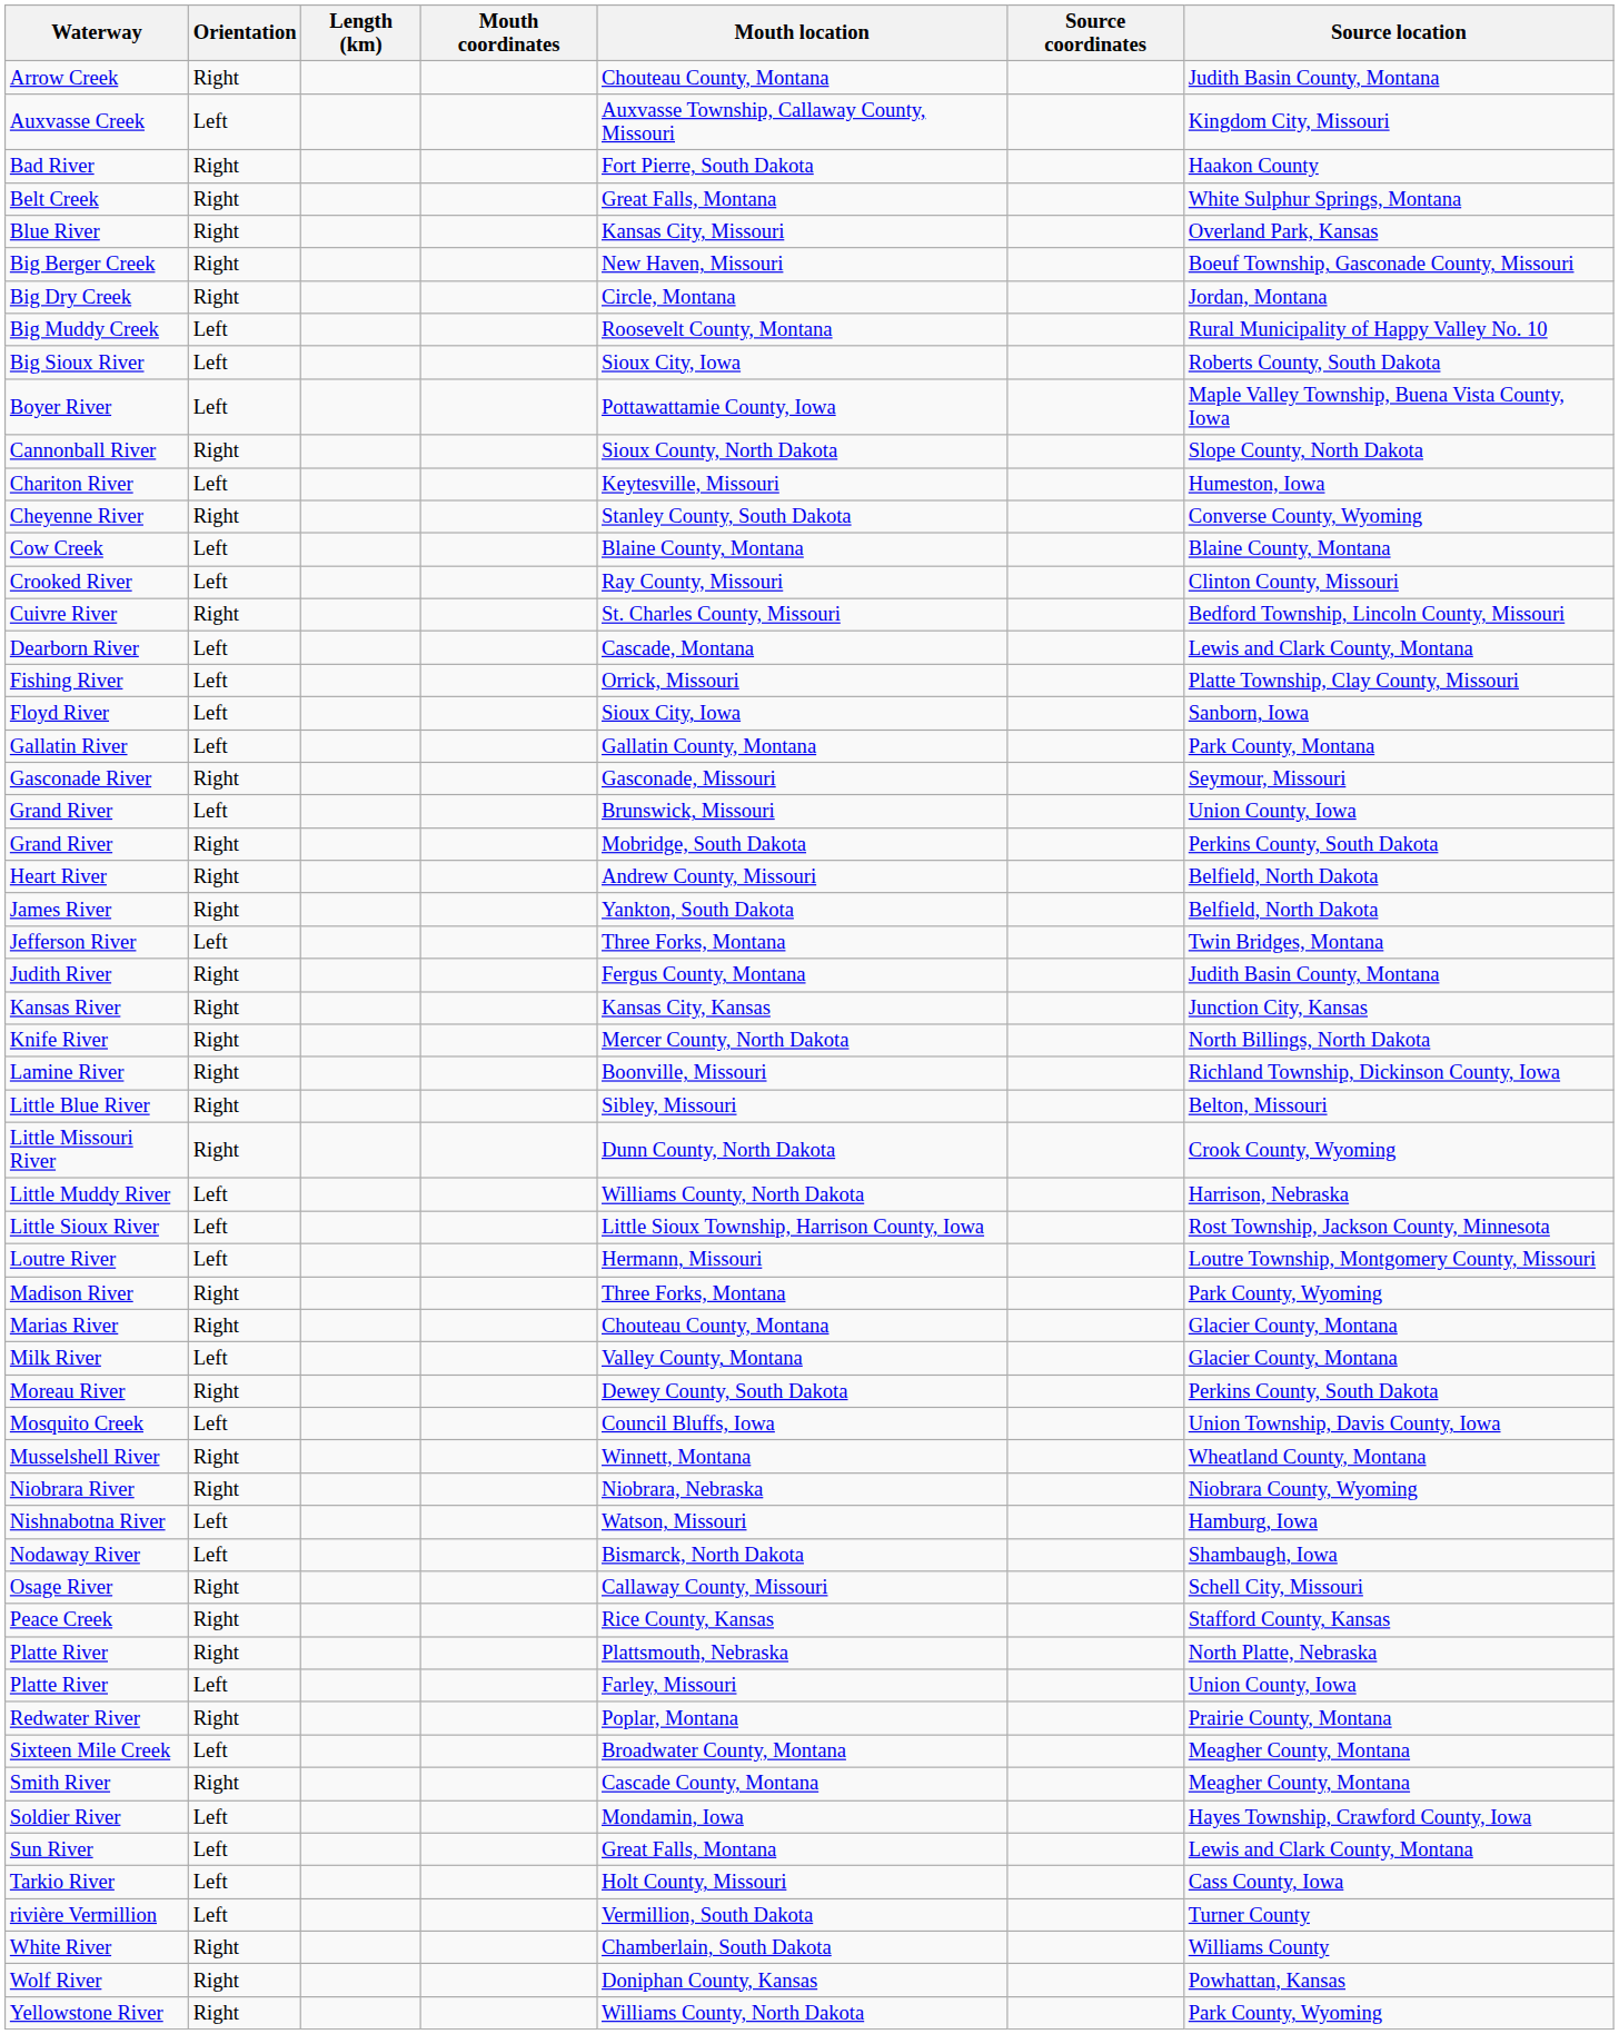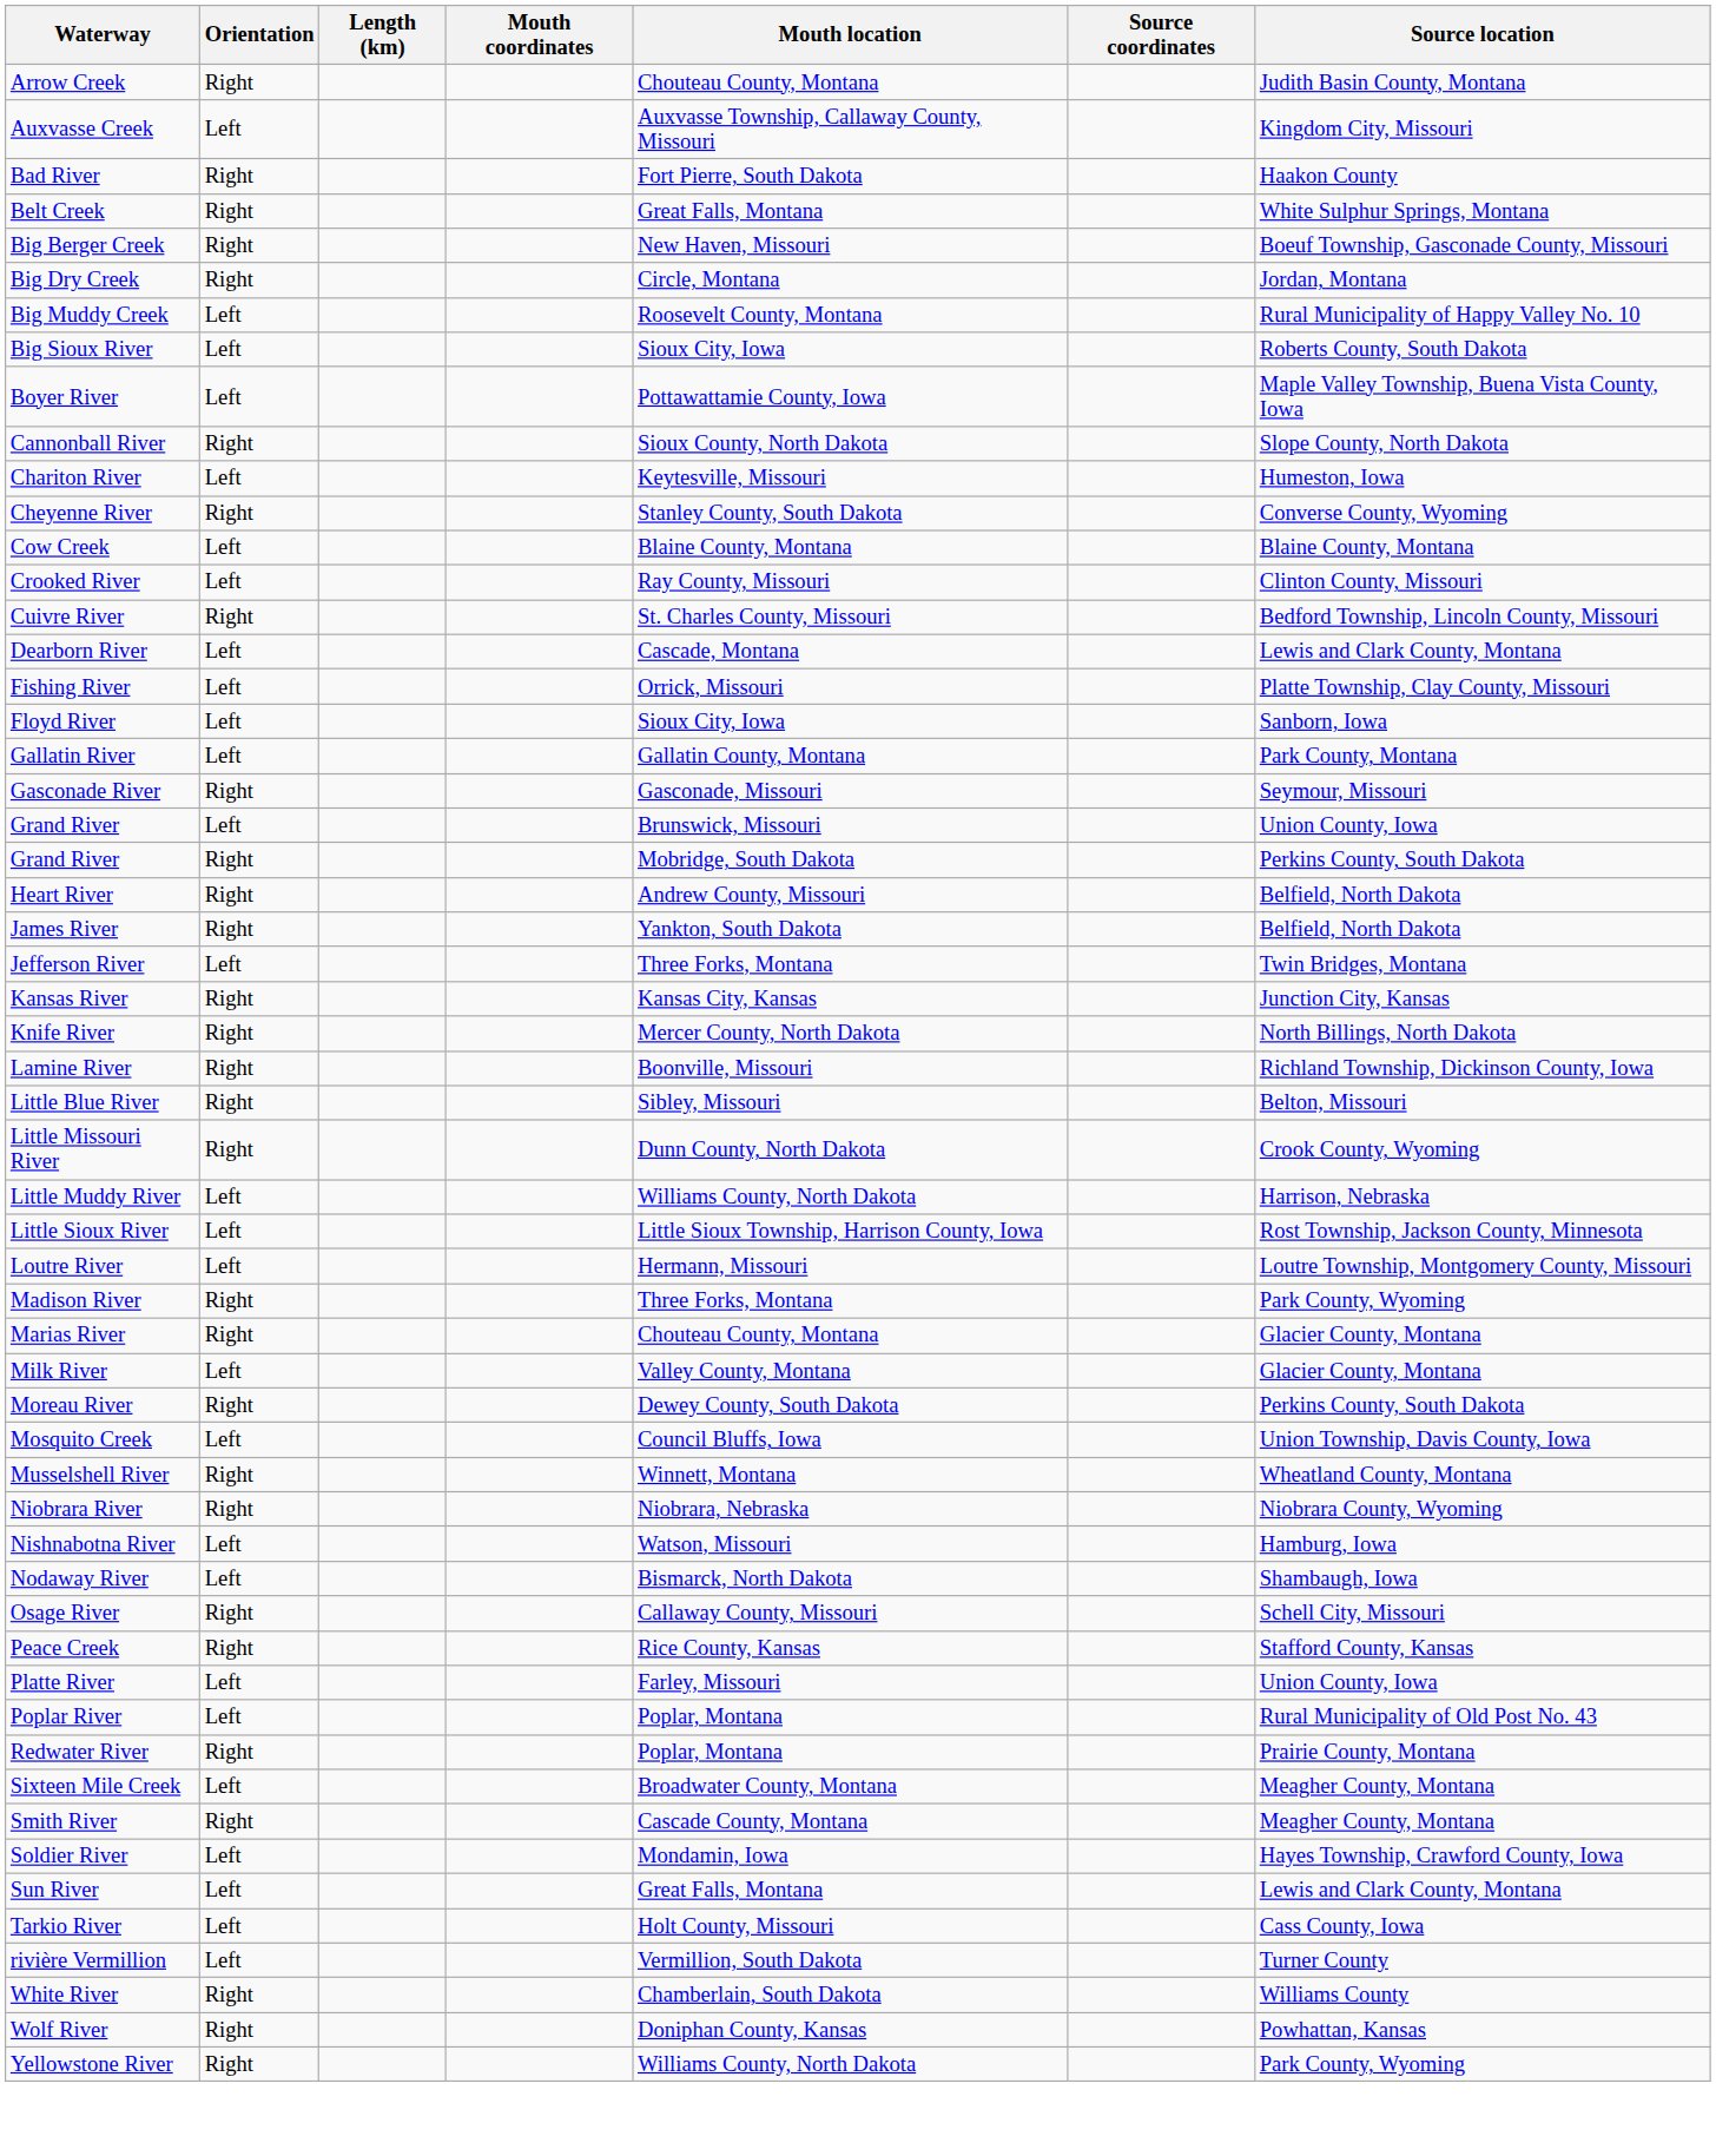 <table class="wikitable sortable center alternance">
 <tr>
 <th>Waterway</th>
 <th>Orientation</th>
 <th>Length (km)</th>
 <th>Mouth coordinates</th>
 <th>Mouth location</th>
 <th>Source coordinates</th>
 <th>Source location</th>
 </tr>
 <tr>
 <td><a href='#'>Arrow Creek</a></td>
 <td>Right</td>
 <td align=right></td>
 <td></td>
 <td><a href='#'>Chouteau County, Montana</a></td>
 <td></td>
 <td><a href='#'>Judith Basin County, Montana</a></td>
 </tr>
 <tr>
 <td><a href='#'>Auxvasse Creek</a></td>
 <td>Left</td>
 <td align=right></td>
 <td></td>
 <td><a href='#'>Auxvasse Township, Callaway County, Missouri</a></td>
 <td></td>
 <td><a href='#'>Kingdom City, Missouri</a></td>
 </tr>
 <tr>
 <td><a href='#'>Bad River</a></td>
 <td>Right</td>
 <td align=right></td>
 <td></td>
 <td><a href='#'>Fort Pierre, South Dakota</a></td>
 <td></td>
 <td><a href='#'>Haakon County</a></td>
 </tr>
 <tr>
 <td><a href='#'>Belt Creek</a></td>
 <td>Right</td>
 <td align=right></td>
 <td></td>
 <td><a href='#'>Great Falls, Montana</a></td>
 <td></td>
 <td><a href='#'>White Sulphur Springs, Montana</a></td>
-</tr>
-<tr>
-<td><a href='#'>Blue River</a></td>
-<td>Right</td>
-<td align=right></td>
-<td></td>
-<td><a href='#'>Kansas City, Missouri</a></td>
-<td></td>
-<td><a href='#'>Overland Park, Kansas</a></td>
 </tr>
 <tr>
 <td><a href='#'>Big Berger Creek</a></td>
 <td>Right</td>
 <td align=right></td>
 <td></td>
 <td><a href='#'>New Haven, Missouri</a></td>
 <td></td>
 <td><a href='#'>Boeuf Township, Gasconade County, Missouri</a></td>
 </tr>
 <tr>
 <td><a href='#'>Big Dry Creek</a></td>
 <td>Right</td>
 <td align=right></td>
 <td></td>
 <td><a href='#'>Circle, Montana</a></td>
 <td></td>
 <td><a href='#'>Jordan, Montana</a></td>
 </tr>
 <tr>
 <td><a href='#'>Big Muddy Creek</a></td>
 <td>Left</td>
 <td align=right></td>
 <td></td>
 <td><a href='#'>Roosevelt County, Montana</a></td>
 <td></td>
 <td><a href='#'>Rural Municipality of Happy Valley No. 10</a></td>
 </tr>
 <tr>
 <td><a href='#'>Big Sioux River</a></td>
 <td>Left</td>
 <td align=right></td>
 <td></td>
 <td><a href='#'>Sioux City, Iowa</a></td>
 <td></td>
 <td><a href='#'>Roberts County, South Dakota</a></td>
 </tr>
 <tr>
 <td><a href='#'>Boyer River</a></td>
 <td>Left</td>
 <td align=right></td>
 <td></td>
 <td><a href='#'>Pottawattamie County, Iowa</a></td>
 <td></td>
 <td><a href='#'>Maple Valley Township, Buena Vista County, Iowa</a></td>
 </tr>
 <tr>
 <td><a href='#'>Cannonball River</a></td>
 <td>Right</td>
 <td align=right></td>
 <td></td>
 <td><a href='#'>Sioux County, North Dakota</a></td>
 <td></td>
 <td><a href='#'>Slope County, North Dakota</a></td>
 </tr>
 <tr>
 <td><a href='#'>Chariton River</a></td>
 <td>Left</td>
 <td align=right></td>
 <td></td>
 <td><a href='#'>Keytesville, Missouri</a></td>
 <td></td>
 <td><a href='#'>Humeston, Iowa</a></td>
 </tr>
 <tr>
 <td><a href='#'>Cheyenne River</a></td>
 <td>Right</td>
 <td align=right></td>
 <td></td>
 <td><a href='#'>Stanley County, South Dakota</a></td>
 <td></td>
 <td><a href='#'>Converse County, Wyoming</a></td>
 </tr>
 <tr>
 <td><a href='#'>Cow Creek</a></td>
 <td>Left</td>
 <td align=right></td>
 <td></td>
 <td><a href='#'>Blaine County, Montana</a></td>
 <td></td>
 <td><a href='#'>Blaine County, Montana</a></td>
 </tr>
 <tr>
 <td><a href='#'>Crooked River</a></td>
 <td>Left</td>
 <td align=right></td>
 <td></td>
 <td><a href='#'>Ray County, Missouri</a></td>
 <td></td>
 <td><a href='#'>Clinton County, Missouri</a></td>
 </tr>
 <tr>
 <td><a href='#'>Cuivre River</a></td>
 <td>Right</td>
 <td align=right></td>
 <td></td>
 <td><a href='#'>St. Charles County, Missouri</a></td>
 <td></td>
 <td><a href='#'>Bedford Township, Lincoln County, Missouri</a></td>
 </tr>
 <tr>
 <td><a href='#'>Dearborn River</a></td>
 <td>Left</td>
 <td align=right></td>
 <td></td>
 <td><a href='#'>Cascade, Montana</a></td>
 <td></td>
 <td><a href='#'>Lewis and Clark County, Montana</a></td>
 </tr>
 <tr>
 <td><a href='#'>Fishing River</a></td>
 <td>Left</td>
 <td align=right></td>
 <td></td>
 <td><a href='#'>Orrick, Missouri</a></td>
 <td></td>
 <td><a href='#'>Platte Township, Clay County, Missouri</a></td>
 </tr>
 <tr>
 <td><a href='#'>Floyd River</a></td>
 <td>Left</td>
 <td align=right></td>
 <td></td>
 <td><a href='#'>Sioux City, Iowa</a></td>
 <td></td>
 <td><a href='#'>Sanborn, Iowa</a></td>
 </tr>
 <tr>
 <td><a href='#'>Gallatin River</a></td>
 <td>Left</td>
 <td align=right></td>
 <td></td>
 <td><a href='#'>Gallatin County, Montana</a></td>
 <td></td>
 <td><a href='#'>Park County, Montana</a></td>
 </tr>
 <tr>
 <td><a href='#'>Gasconade River</a></td>
 <td>Right</td>
 <td align=right></td>
 <td></td>
 <td><a href='#'>Gasconade, Missouri</a></td>
 <td></td>
 <td><a href='#'>Seymour, Missouri</a></td>
 </tr>
 <tr>
 <td><a href='#'>Grand River</a></td>
 <td>Left</td>
 <td align=right></td>
 <td></td>
 <td><a href='#'>Brunswick, Missouri</a></td>
 <td></td>
 <td><a href='#'>Union County, Iowa</a></td>
 </tr>
 <tr>
 <td><a href='#'>Grand River</a></td>
 <td>Right</td>
 <td align=right></td>
 <td></td>
 <td><a href='#'>Mobridge, South Dakota</a></td>
 <td></td>
 <td><a href='#'>Perkins County, South Dakota</a></td>
 </tr>
 <tr>
 <td><a href='#'>Heart River</a></td>
 <td>Right</td>
 <td align=right></td>
 <td></td>
 <td><a href='#'>Andrew County, Missouri</a></td>
 <td></td>
 <td><a href='#'>Belfield, North Dakota</a></td>
 </tr>
 <tr>
 <td><a href='#'>James River</a></td>
 <td>Right</td>
 <td align=right></td>
 <td></td>
 <td><a href='#'>Yankton, South Dakota</a></td>
 <td></td>
 <td><a href='#'>Belfield, North Dakota</a></td>
 </tr>
 <tr>
 <td><a href='#'>Jefferson River</a></td>
 <td>Left</td>
 <td align=right></td>
 <td></td>
 <td><a href='#'>Three Forks, Montana</a></td>
 <td></td>
 <td><a href='#'>Twin Bridges, Montana</a></td>
 </tr>
 <tr>
-<td><a href='#'>Judith River</a></td>
-<td>Right</td>
-<td align=right></td>
-<td></td>
-<td><a href='#'>Fergus County, Montana</a></td>
-<td></td>
-<td><a href='#'>Judith Basin County, Montana</a></td>
-</tr>
-<tr>
 <td><a href='#'>Kansas River</a></td>
 <td>Right</td>
 <td align=right></td>
 <td></td>
 <td><a href='#'>Kansas City, Kansas</a></td>
 <td></td>
 <td><a href='#'>Junction City, Kansas</a></td>
 </tr>
 <tr>
 <td><a href='#'>Knife River</a></td>
 <td>Right</td>
 <td align=right></td>
 <td></td>
 <td><a href='#'>Mercer County, North Dakota</a></td>
 <td></td>
 <td><a href='#'>North Billings, North Dakota</a></td>
 </tr>
 <tr>
 <td><a href='#'>Lamine River</a></td>
 <td>Right</td>
 <td align=right></td>
 <td></td>
 <td><a href='#'>Boonville, Missouri</a></td>
 <td></td>
 <td><a href='#'>Richland Township, Dickinson County, Iowa</a></td>
 </tr>
 <tr>
 <td><a href='#'>Little Blue River</a></td>
 <td>Right</td>
 <td align=right></td>
 <td></td>
 <td><a href='#'>Sibley, Missouri</a></td>
 <td></td>
 <td><a href='#'>Belton, Missouri</a></td>
 </tr>
 <tr>
 <td><a href='#'>Little Missouri River</a></td>
 <td>Right</td>
 <td align=right></td>
 <td></td>
 <td><a href='#'>Dunn County, North Dakota</a></td>
 <td></td>
 <td><a href='#'>Crook County, Wyoming</a></td>
 </tr>
 <tr>
 <td><a href='#'>Little Muddy River</a></td>
 <td>Left</td>
 <td align=right></td>
 <td></td>
 <td><a href='#'>Williams County, North Dakota</a></td>
 <td></td>
 <td><a href='#'>Harrison, Nebraska</a></td>
 </tr>
 <tr>
 <td><a href='#'>Little Sioux River</a></td>
 <td>Left</td>
 <td align=right></td>
 <td></td>
 <td><a href='#'>Little Sioux Township, Harrison County, Iowa</a></td>
 <td></td>
 <td><a href='#'>Rost Township, Jackson County, Minnesota</a></td>
 </tr>
 <tr>
 <td><a href='#'>Loutre River</a></td>
 <td>Left</td>
 <td align=right></td>
 <td></td>
 <td><a href='#'>Hermann, Missouri</a></td>
 <td></td>
 <td><a href='#'>Loutre Township, Montgomery County, Missouri</a></td>
 </tr>
 <tr>
 <td><a href='#'>Madison River</a></td>
 <td>Right</td>
 <td align=right></td>
 <td></td>
 <td><a href='#'>Three Forks, Montana</a></td>
 <td></td>
 <td><a href='#'>Park County, Wyoming</a></td>
 </tr>
 <tr>
 <td><a href='#'>Marias River</a></td>
 <td>Right</td>
 <td align=right></td>
 <td></td>
 <td><a href='#'>Chouteau County, Montana</a></td>
 <td></td>
 <td><a href='#'>Glacier County, Montana</a></td>
 </tr>
 <tr>
 <td><a href='#'>Milk River</a></td>
 <td>Left</td>
 <td align=right></td>
 <td></td>
 <td><a href='#'>Valley County, Montana</a></td>
 <td></td>
 <td><a href='#'>Glacier County, Montana</a></td>
 </tr>
 <tr>
 <td><a href='#'>Moreau River</a></td>
 <td>Right</td>
 <td align=right></td>
 <td></td>
 <td><a href='#'>Dewey County, South Dakota</a></td>
 <td></td>
 <td><a href='#'>Perkins County, South Dakota</a></td>
 </tr>
 <tr>
 <td><a href='#'>Mosquito Creek</a></td>
 <td>Left</td>
 <td align=right></td>
 <td></td>
 <td><a href='#'>Council Bluffs, Iowa</a></td>
 <td></td>
 <td><a href='#'>Union Township, Davis County, Iowa</a></td>
 </tr>
 <tr>
 <td><a href='#'>Musselshell River</a></td>
 <td>Right</td>
 <td align=right></td>
 <td></td>
 <td><a href='#'>Winnett, Montana</a></td>
 <td></td>
 <td><a href='#'>Wheatland County, Montana</a></td>
 </tr>
 <tr>
 <td><a href='#'>Niobrara River</a></td>
 <td>Right</td>
 <td align=right></td>
 <td></td>
 <td><a href='#'>Niobrara, Nebraska</a></td>
 <td></td>
 <td><a href='#'>Niobrara County, Wyoming</a></td>
 </tr>
 <tr>
 <td><a href='#'>Nishnabotna River</a></td>
 <td>Left</td>
 <td align=right></td>
 <td></td>
 <td><a href='#'>Watson, Missouri</a></td>
 <td></td>
 <td><a href='#'>Hamburg, Iowa</a></td>
 </tr>
 <tr>
 <td><a href='#'>Nodaway River</a></td>
 <td>Left</td>
 <td align=right></td>
 <td></td>
 <td><a href='#'>Bismarck, North Dakota</a></td>
 <td></td>
 <td><a href='#'>Shambaugh, Iowa</a></td>
 </tr>
 <tr>
 <td><a href='#'>Osage River</a></td>
 <td>Right</td>
 <td align=right></td>
 <td></td>
 <td><a href='#'>Callaway County, Missouri</a></td>
 <td></td>
 <td><a href='#'>Schell City, Missouri</a></td>
 </tr>
 <tr>
 <td><a href='#'>Peace Creek</a></td>
 <td>Right</td>
 <td align=right></td>
 <td></td>
 <td><a href='#'>Rice County, Kansas</a></td>
 <td></td>
 <td><a href='#'>Stafford County, Kansas</a></td>
 </tr>
 <tr>
 <td><a href='#'>Platte River</a></td>
-<td>Right</td>
-<td align=right></td>
-<td></td>
-<td><a href='#'>Plattsmouth, Nebraska</a></td>
-<td></td>
-<td><a href='#'>North Platte, Nebraska</a></td>
-</tr>
-<tr>
-<td><a href='#'>Platte River</a></td>
 <td>Left</td>
 <td align=right></td>
 <td></td>
 <td><a href='#'>Farley, Missouri</a></td>
 <td></td>
 <td><a href='#'>Union County, Iowa</a></td>
+</tr>
+<tr>
+<td><a href='#'>Poplar River</a></td>
+<td>Left</td>
+<td align=right></td>
+<td></td>
+<td><a href='#'>Poplar, Montana</a></td>
+<td></td>
+<td><a href='#'>Rural Municipality of Old Post No. 43</a></td>
 </tr>
 <tr>
 <td><a href='#'>Redwater River</a></td>
 <td>Right</td>
 <td align=right></td>
 <td></td>
 <td><a href='#'>Poplar, Montana</a></td>
 <td></td>
 <td><a href='#'>Prairie County, Montana</a></td>
 </tr>
 <tr>
 <td><a href='#'>Sixteen Mile Creek</a></td>
 <td>Left</td>
 <td align=right></td>
 <td></td>
 <td><a href='#'>Broadwater County, Montana</a></td>
 <td></td>
 <td><a href='#'>Meagher County, Montana</a></td>
 </tr>
 <tr>
 <td><a href='#'>Smith River</a></td>
 <td>Right</td>
 <td align=right></td>
 <td></td>
 <td><a href='#'>Cascade County, Montana</a></td>
 <td></td>
 <td><a href='#'>Meagher County, Montana</a></td>
 </tr>
 <tr>
 <td><a href='#'>Soldier River</a></td>
 <td>Left</td>
 <td align=right></td>
 <td></td>
 <td><a href='#'>Mondamin, Iowa</a></td>
 <td></td>
 <td><a href='#'>Hayes Township, Crawford County, Iowa</a></td>
 </tr>
 <tr>
 <td><a href='#'>Sun River</a></td>
 <td>Left</td>
 <td align=right></td>
 <td></td>
 <td><a href='#'>Great Falls, Montana</a></td>
 <td></td>
 <td><a href='#'>Lewis and Clark County, Montana</a></td>
 </tr>
 <tr>
 <td><a href='#'>Tarkio River</a></td>
 <td>Left</td>
 <td align=right></td>
 <td></td>
 <td><a href='#'>Holt County, Missouri</a></td>
 <td></td>
 <td><a href='#'>Cass County, Iowa</a></td>
 </tr>
 <tr>
 <td><a href='#'>rivière Vermillion</a></td>
 <td>Left</td>
 <td align=right></td>
 <td></td>
 <td><a href='#'>Vermillion, South Dakota</a></td>
 <td></td>
 <td><a href='#'>Turner County</a></td>
 </tr>
 <tr>
 <td><a href='#'>White River</a></td>
 <td>Right</td>
 <td align=right></td>
 <td></td>
 <td><a href='#'>Chamberlain, South Dakota</a></td>
 <td></td>
 <td><a href='#'>Williams County</a></td>
 </tr>
 <tr>
 <td><a href='#'>Wolf River</a></td>
 <td>Right</td>
 <td align=right></td>
 <td></td>
 <td><a href='#'>Doniphan County, Kansas</a></td>
 <td></td>
 <td><a href='#'>Powhattan, Kansas</a></td>
 </tr>
 <tr>
 <td><a href='#'>Yellowstone River</a></td>
 <td>Right</td>
 <td align=right></td>
 <td></td>
 <td><a href='#'>Williams County, North Dakota</a></td>
 <td></td>
 <td><a href='#'>Park County, Wyoming</a></td>
 </tr>
 </table>
